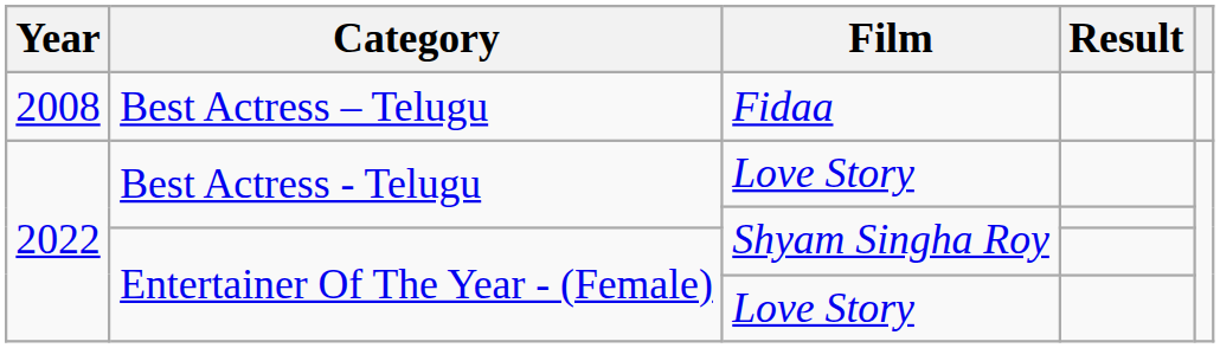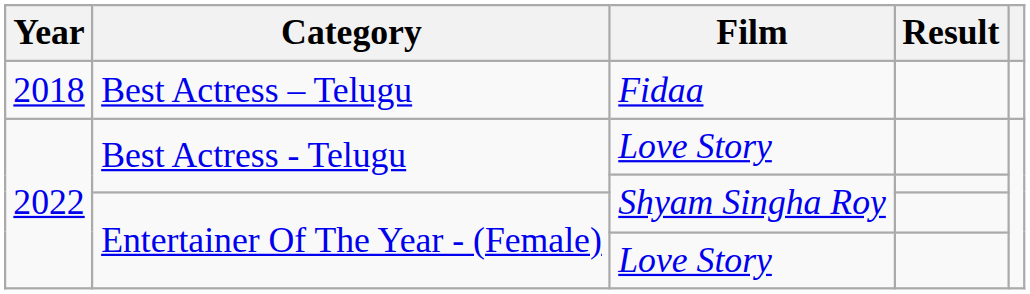 <table class="wikitable sortable plainrowheaders">
 <tr>
 <th scope="col">Year</th>
 <th scope="col">Category</th>
 <th scope="col">Film</th>
 <th scope="col">Result</th>
 <th scope="col" class="unsortable"></th>
 </tr>
 <tr>
-<td><a href='#'>2008</a></td>
+<td><a href='#'>2018</a></td>
 <td><a href='#'>Best Actress – Telugu</a></td>
 <td><em><a href='#'>Fidaa</a></em></td>
 <td></td>
 <td style="text-align:center;"></td>
 </tr>
 <tr>
 <td rowspan="4"><a href='#'>2022</a></td>
 <td rowspan="2"><a href='#'>Best Actress - Telugu</a></td>
 <td><em><a href='#'>Love Story</a></em></td>
 <td></td>
 <td rowspan="4" style="text-align:center;"></td>
 </tr>
 <tr>
 <td rowspan="2"><em><a href='#'>Shyam Singha Roy</a></em></td>
 <td></td>
 </tr>
 <tr>
 <td rowspan="2"><a href='#'>Entertainer Of The Year - (Female)</a></td>
 <td></td>
 </tr>
 <tr>
 <td><em><a href='#'>Love Story</a></em></td>
 <td></td>
 </tr>
 </table>
